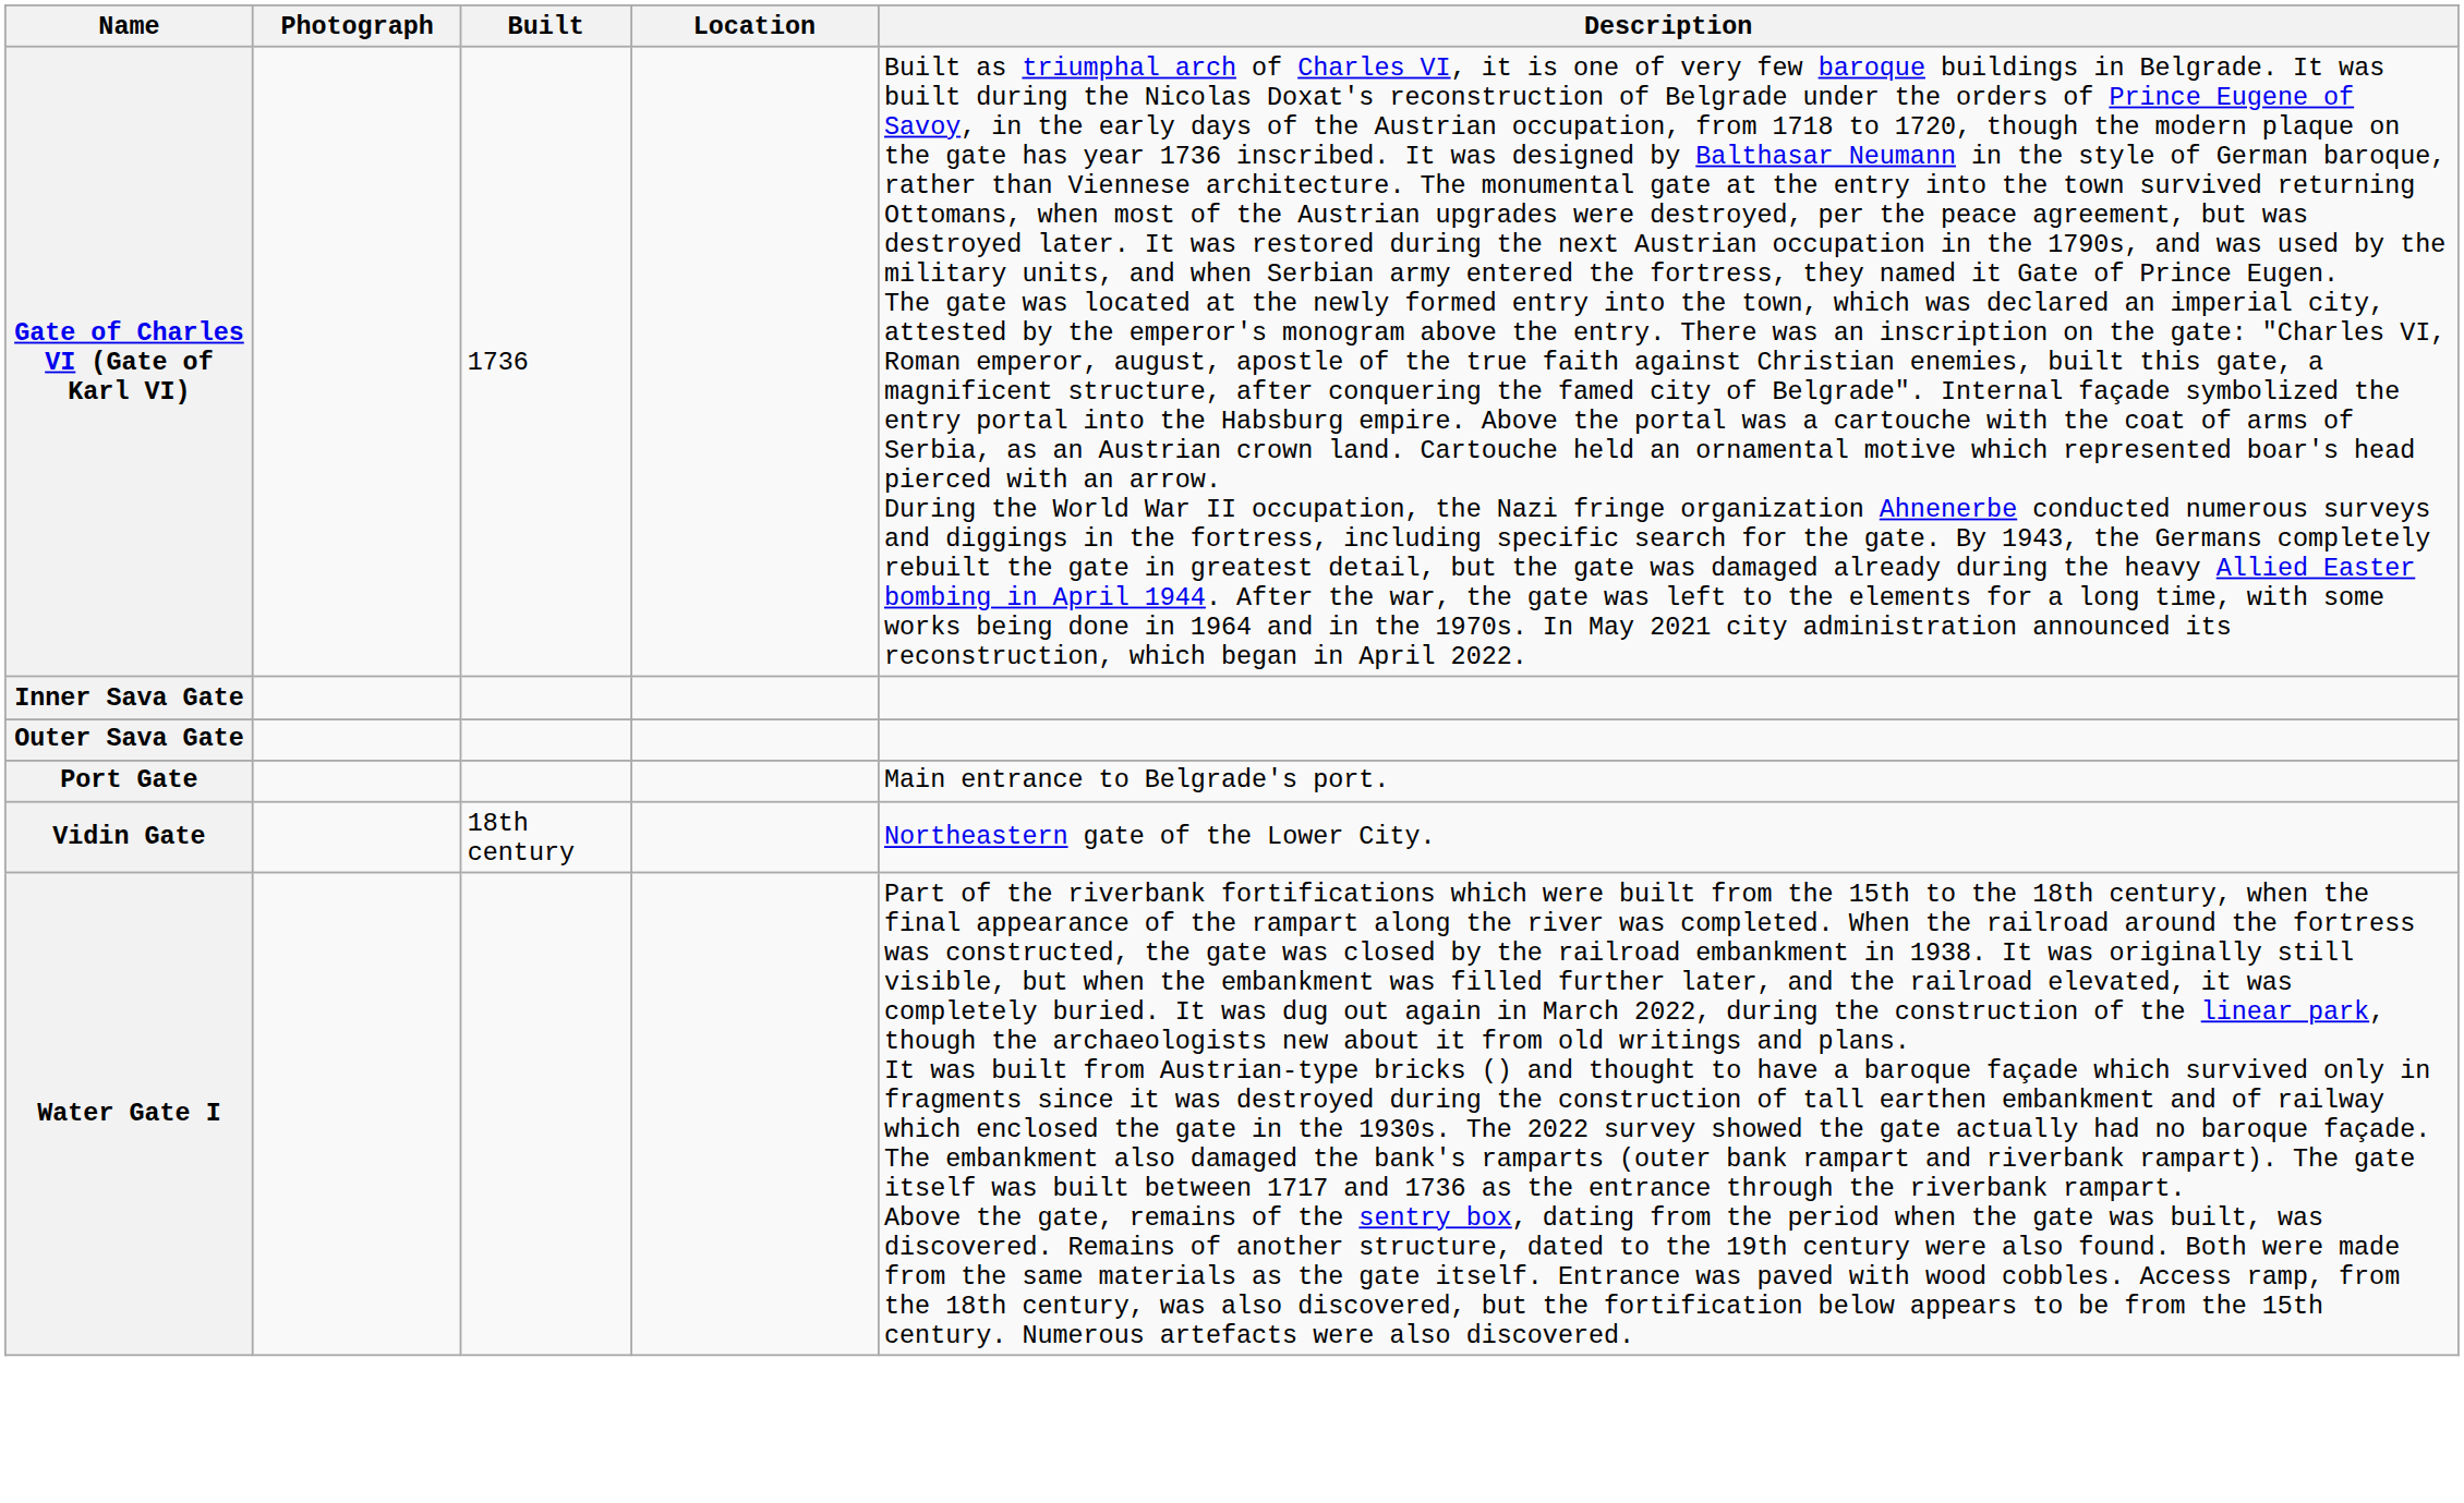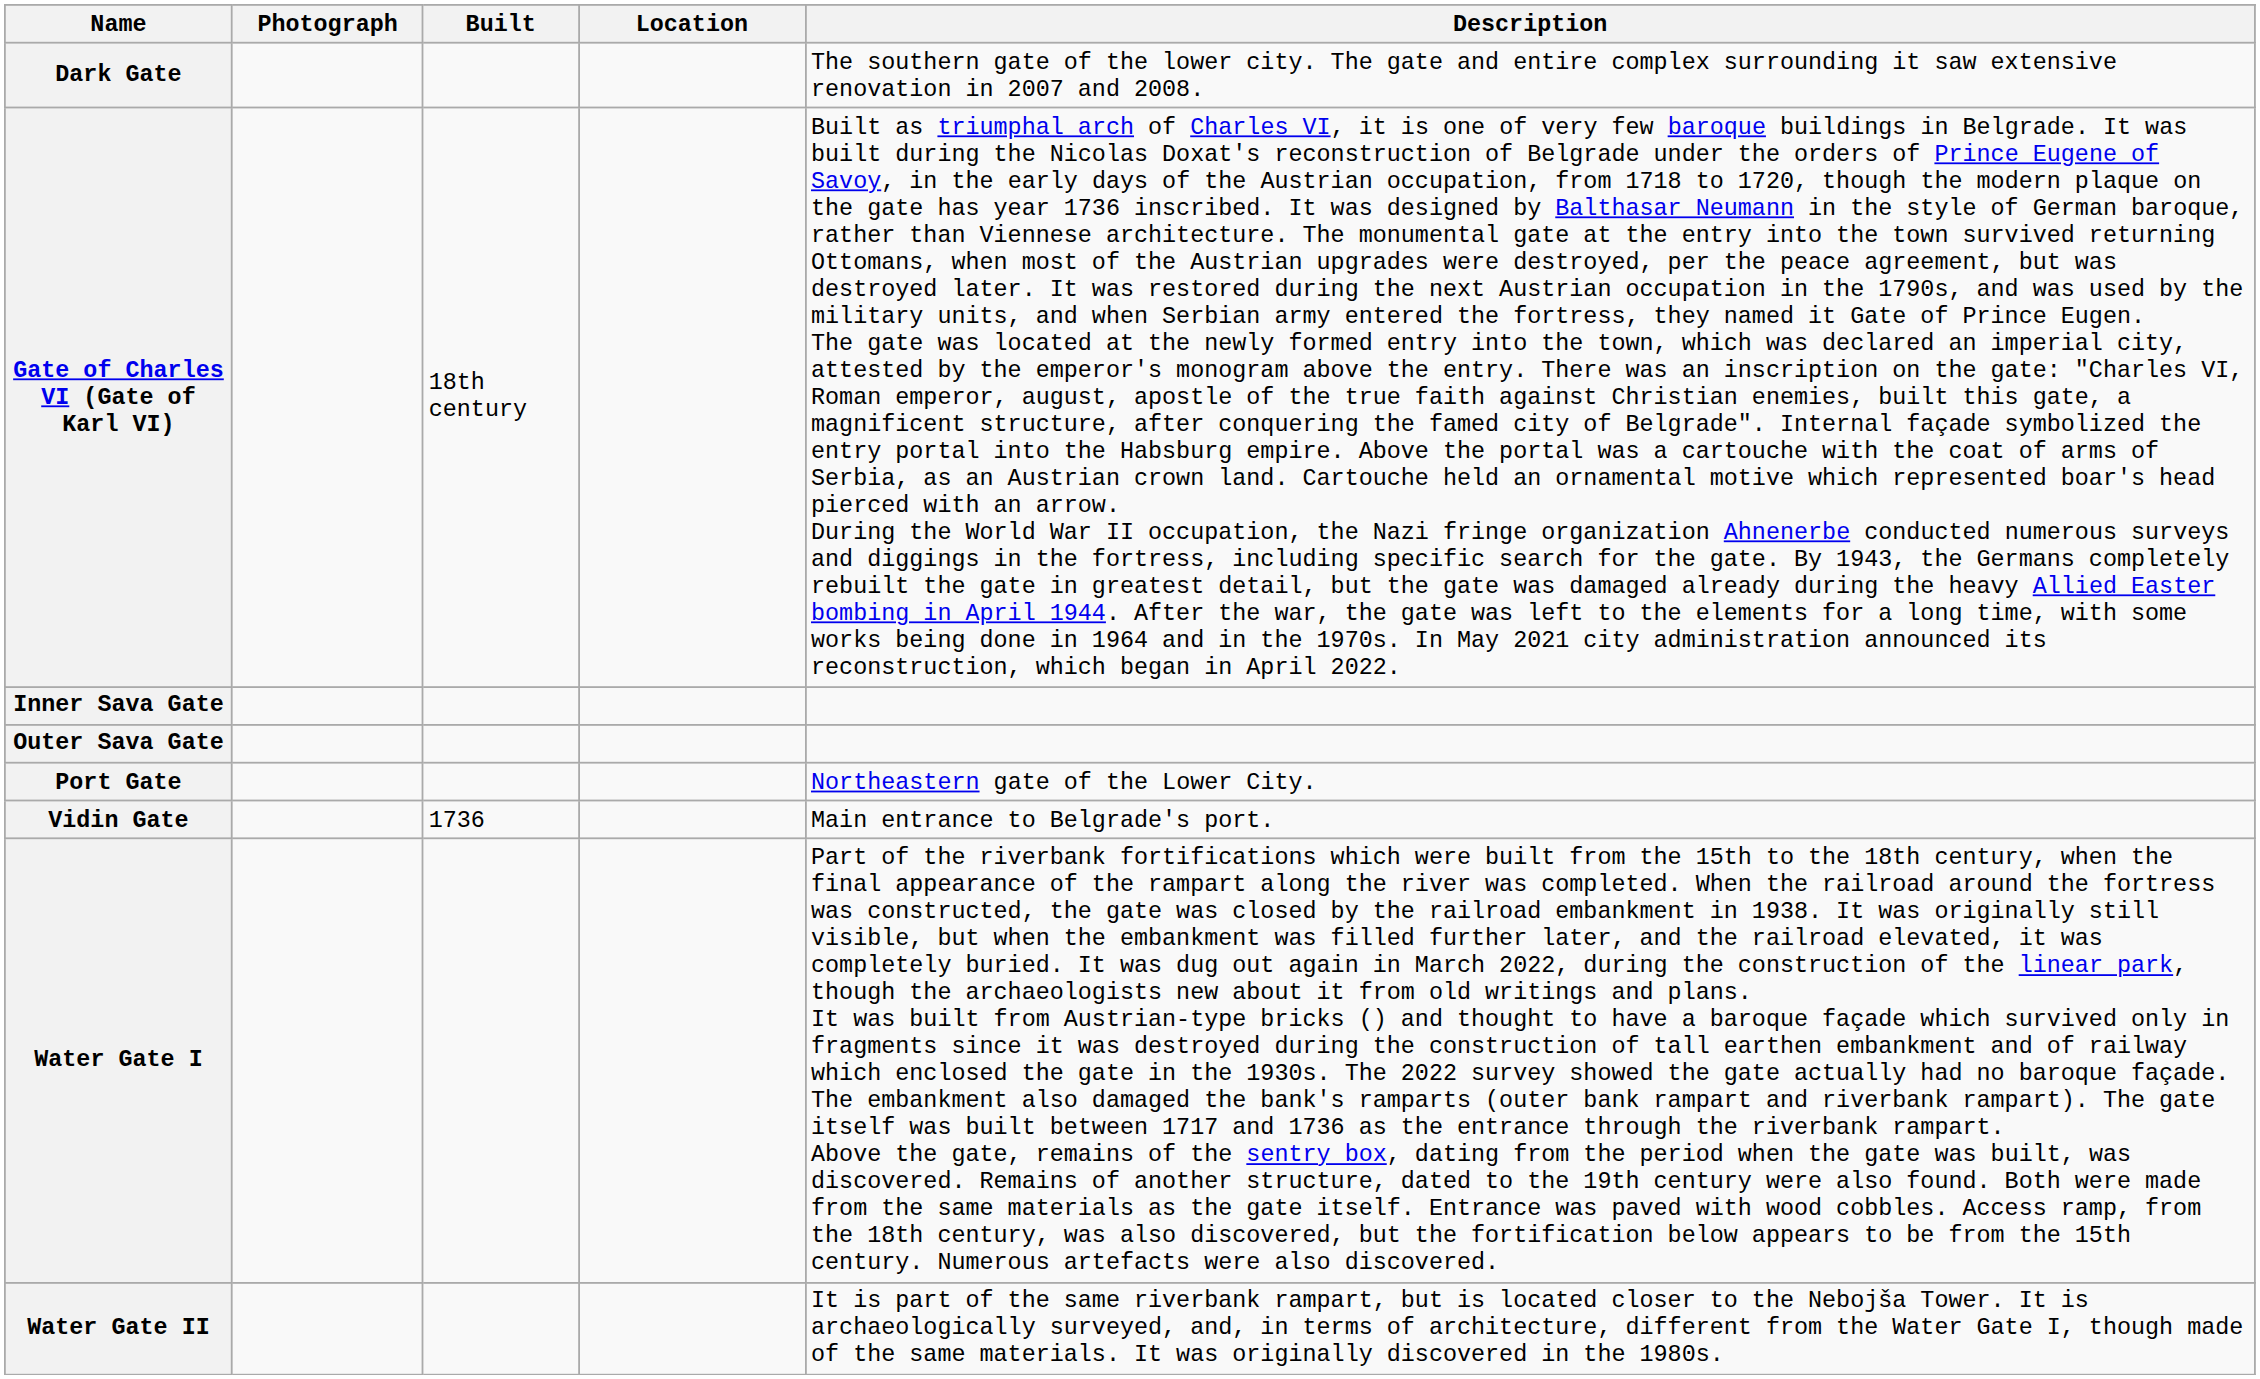 <table class="wikitable sortable plainrowheaders">
 <tr>
 <th scope="col" style="width:120px">Name</th>
 <th scope="col" style="width:100px" class="unsortable">Photograph</th>
 <th scope="col" style="width:80px">Built</th>
 <th scope="col" style="width:120px">Location</th>
 <th scope="col" class="unsortable">Description</th>
 </tr>
 <tr>
+<th scope="row">Dark Gate</th>
+<td></td>
+<td></td>
+<td></td>
+<td>The southern gate of the lower city. The gate and entire complex surrounding it saw extensive renovation in 2007 and 2008.</td>
+</tr>
+<tr>
 <th scope="row"><a href='#'>Gate of Charles VI</a> (Gate of Karl VI)</th>
 <td></td>
-<td>1736</td>
+<td>18th century</td>
 <td></td>
 <td>Built as <a href='#'>triumphal arch</a> of <a href='#'>Charles VI</a>, it is one of very few <a href='#'>baroque</a> buildings in Belgrade. It was built during the Nicolas Doxat's reconstruction of Belgrade under the orders of <a href='#'>Prince Eugene of Savoy</a>, in the early days of the Austrian occupation, from 1718 to 1720, though the modern plaque on the gate has year 1736 inscribed. It was designed by <a href='#'>Balthasar Neumann</a> in the style of German baroque, rather than Viennese architecture. The monumental gate at the entry into the town survived returning Ottomans, when most of the Austrian upgrades were destroyed, per the peace agreement, but was destroyed later. It was restored during the next Austrian occupation in the 1790s, and was used by the military units, and when Serbian army entered the fortress, they named it Gate of Prince Eugen.<br>The gate was located at the newly formed entry into the town, which was declared an imperial city, attested by the emperor's monogram above the entry. There was an inscription on the gate: "Charles VI, Roman emperor, august, apostle of the true faith against Christian enemies, built this gate, a magnificent structure, after conquering the famed city of Belgrade". Internal façade symbolized the entry portal into the Habsburg empire. Above the portal was a cartouche with the coat of arms of Serbia, as an Austrian crown land. Cartouche held an ornamental motive which represented boar's head pierced with an arrow.<br>During the World War II occupation, the Nazi fringe  organization <a href='#'>Ahnenerbe</a> conducted numerous surveys and diggings in the fortress, including specific search for the gate. By 1943, the Germans completely rebuilt the gate in greatest detail, but the gate was damaged already during the heavy <a href='#'>Allied Easter bombing in April 1944</a>. After the war, the gate was left to the elements for a long time, with some works being done in 1964 and in the 1970s. In May 2021 city administration announced its reconstruction, which began in April 2022.</td>
 </tr>
 <tr>
 <th scope="row">Inner Sava Gate</th>
 <td></td>
 <td></td>
 <td></td>
 <td></td>
 </tr>
 <tr>
 <th scope="row">Outer Sava Gate</th>
 <td></td>
 <td></td>
 <td></td>
 <td></td>
 </tr>
 <tr>
 <th scope="row">Port Gate</th>
 <td></td>
 <td></td>
 <td></td>
-<td>Main entrance to Belgrade's port.</td>
+<td><a href='#'>Northeastern</a> gate of the Lower City.</td>
 </tr>
 <tr>
 <th scope="row">Vidin Gate</th>
 <td></td>
-<td>18th century</td>
+<td>1736</td>
 <td></td>
-<td><a href='#'>Northeastern</a> gate of the Lower City.</td>
+<td>Main entrance to Belgrade's port.</td>
 </tr>
 <tr>
 <th scope="row">Water Gate I</th>
 <td></td>
 <td></td>
 <td></td>
 <td>Part of the riverbank fortifications which were built from the 15th to the 18th century, when the final appearance of the rampart along the river was completed. When the railroad around the fortress was constructed, the gate was closed by the railroad embankment in 1938. It was originally still visible, but when the embankment was filled further later, and the railroad elevated, it was completely buried. It was dug out again in March 2022, during the construction of the <a href='#'>linear park</a>, though the archaeologists new about it from old writings and plans.<br>It was built from Austrian-type bricks () and thought to have a baroque façade which survived only in fragments since it was destroyed during the construction of  tall earthen embankment and  of railway which enclosed the gate in the 1930s. The 2022 survey showed the gate actually had no baroque façade. The embankment also damaged the bank's ramparts (outer bank rampart and riverbank rampart). The gate itself was built between 1717 and 1736 as the entrance through the riverbank rampart.<br>Above the gate, remains of the <a href='#'>sentry box</a>, dating from the period when the gate was built, was discovered. Remains of another structure, dated to the 19th century were also found. Both were made from the same materials as the gate itself. Entrance was paved with wood cobbles. Access ramp, from the 18th century, was also discovered, but the fortification below appears to be from the 15th century. Numerous artefacts were also discovered.</td>
 </tr>
+<tr>
+<th scope="row">Water Gate II</th>
+<td></td>
+<td></td>
+<td></td>
+<td>It is part of the same riverbank rampart, but is located closer to the Nebojša Tower. It is archaeologically surveyed, and, in terms of architecture, different from the Water Gate I, though made of the same materials. It was originally discovered in the 1980s.</td>
+</tr>
 </table>
